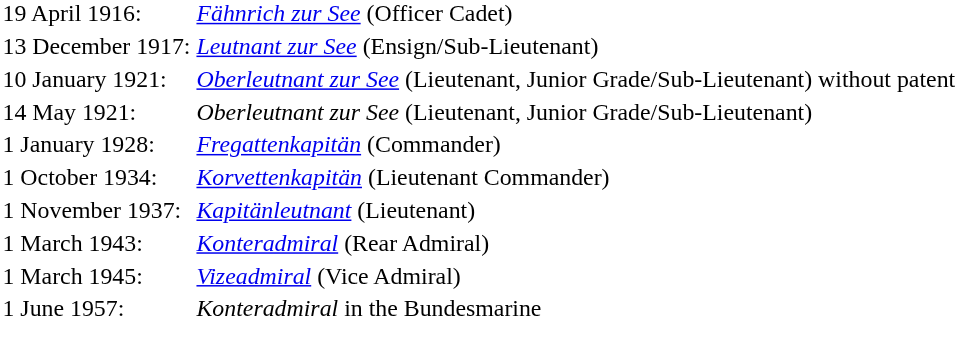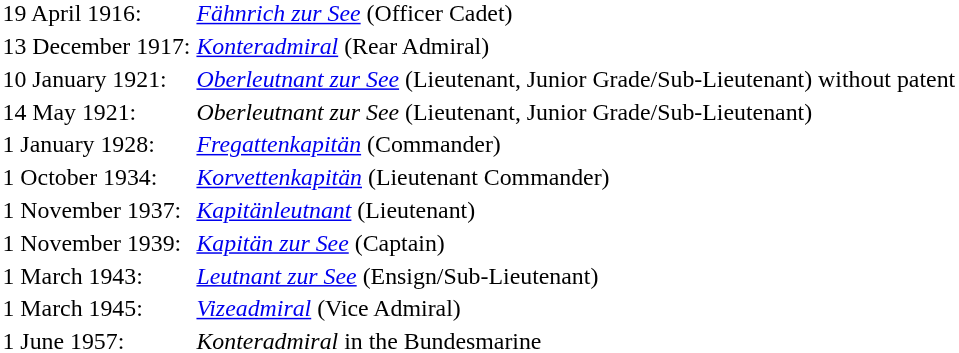 <table style="background: transparent;">
 <tr>
 <td>19 April 1916:</td>
 <td><em><a href='#'>Fähnrich zur See</a></em> (Officer Cadet)</td>
 </tr>
 <tr>
 <td>13 December 1917:</td>
-<td><em><a href='#'>Leutnant zur See</a></em> (Ensign/Sub-Lieutenant)</td>
+<td><em><a href='#'>Konteradmiral</a></em> (Rear Admiral)</td>
 </tr>
 <tr>
 <td>10 January 1921:</td>
 <td><em><a href='#'>Oberleutnant zur See</a></em> (Lieutenant, Junior Grade/Sub-Lieutenant) without patent</td>
 </tr>
 <tr>
 <td>14 May 1921:</td>
 <td><em>Oberleutnant zur See</em> (Lieutenant, Junior Grade/Sub-Lieutenant)</td>
 </tr>
 <tr>
 <td>1 January 1928:</td>
 <td><em><a href='#'>Fregattenkapitän</a></em> (Commander)</td>
 </tr>
 <tr>
 <td>1 October 1934:</td>
 <td><em><a href='#'>Korvettenkapitän</a></em> (Lieutenant Commander)</td>
 </tr>
 <tr>
 <td>1 November 1937:</td>
 <td><em><a href='#'>Kapitänleutnant</a></em> (Lieutenant)</td>
 </tr>
 <tr>
+<td>1 November 1939:</td>
+<td><em><a href='#'>Kapitän zur See</a></em> (Captain)</td>
+</tr>
+<tr>
 <td>1 March 1943:</td>
-<td><em><a href='#'>Konteradmiral</a></em> (Rear Admiral)</td>
+<td><em><a href='#'>Leutnant zur See</a></em> (Ensign/Sub-Lieutenant)</td>
 </tr>
 <tr>
 <td>1 March 1945:</td>
 <td><em><a href='#'>Vizeadmiral</a></em> (Vice Admiral)</td>
 </tr>
 <tr>
 <td>1 June 1957:</td>
 <td><em>Konteradmiral</em> in the Bundesmarine</td>
 </tr>
 </table>
